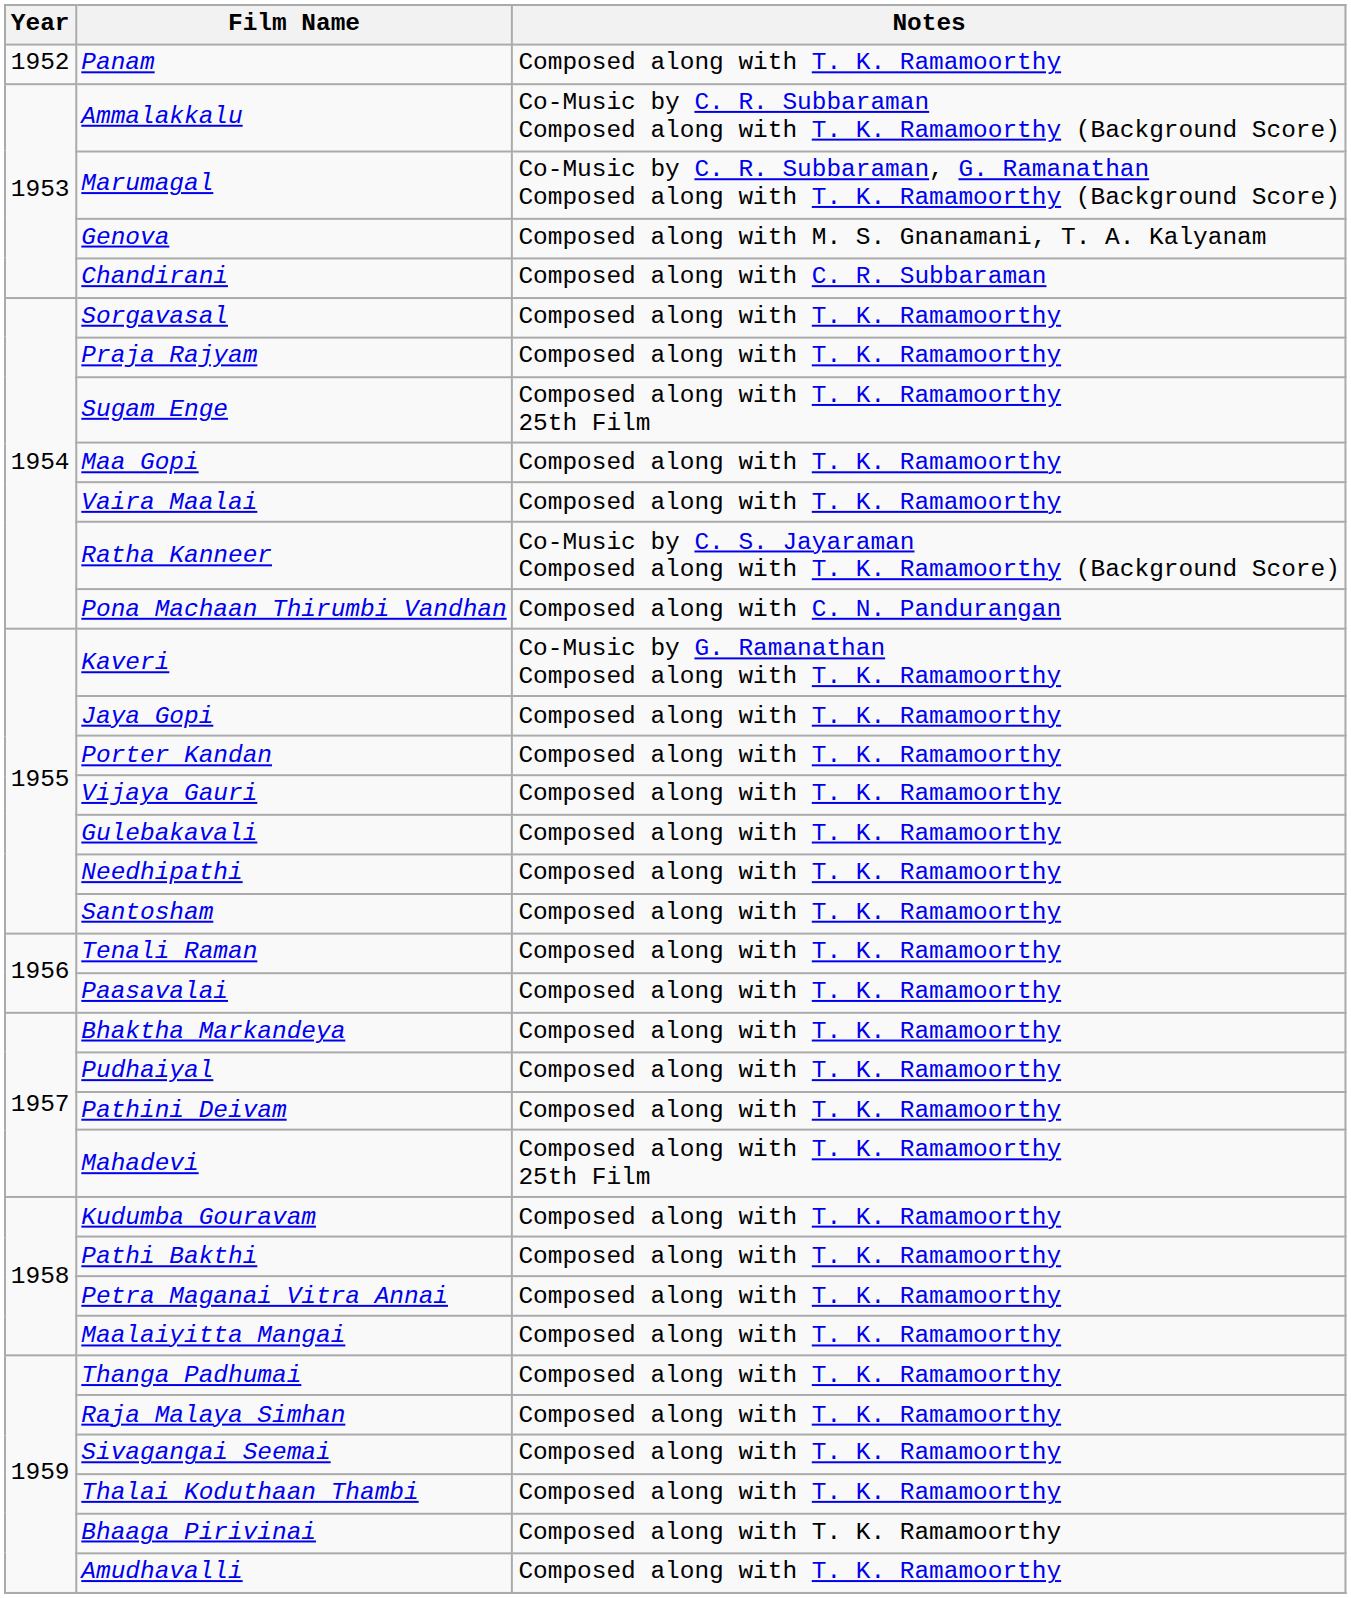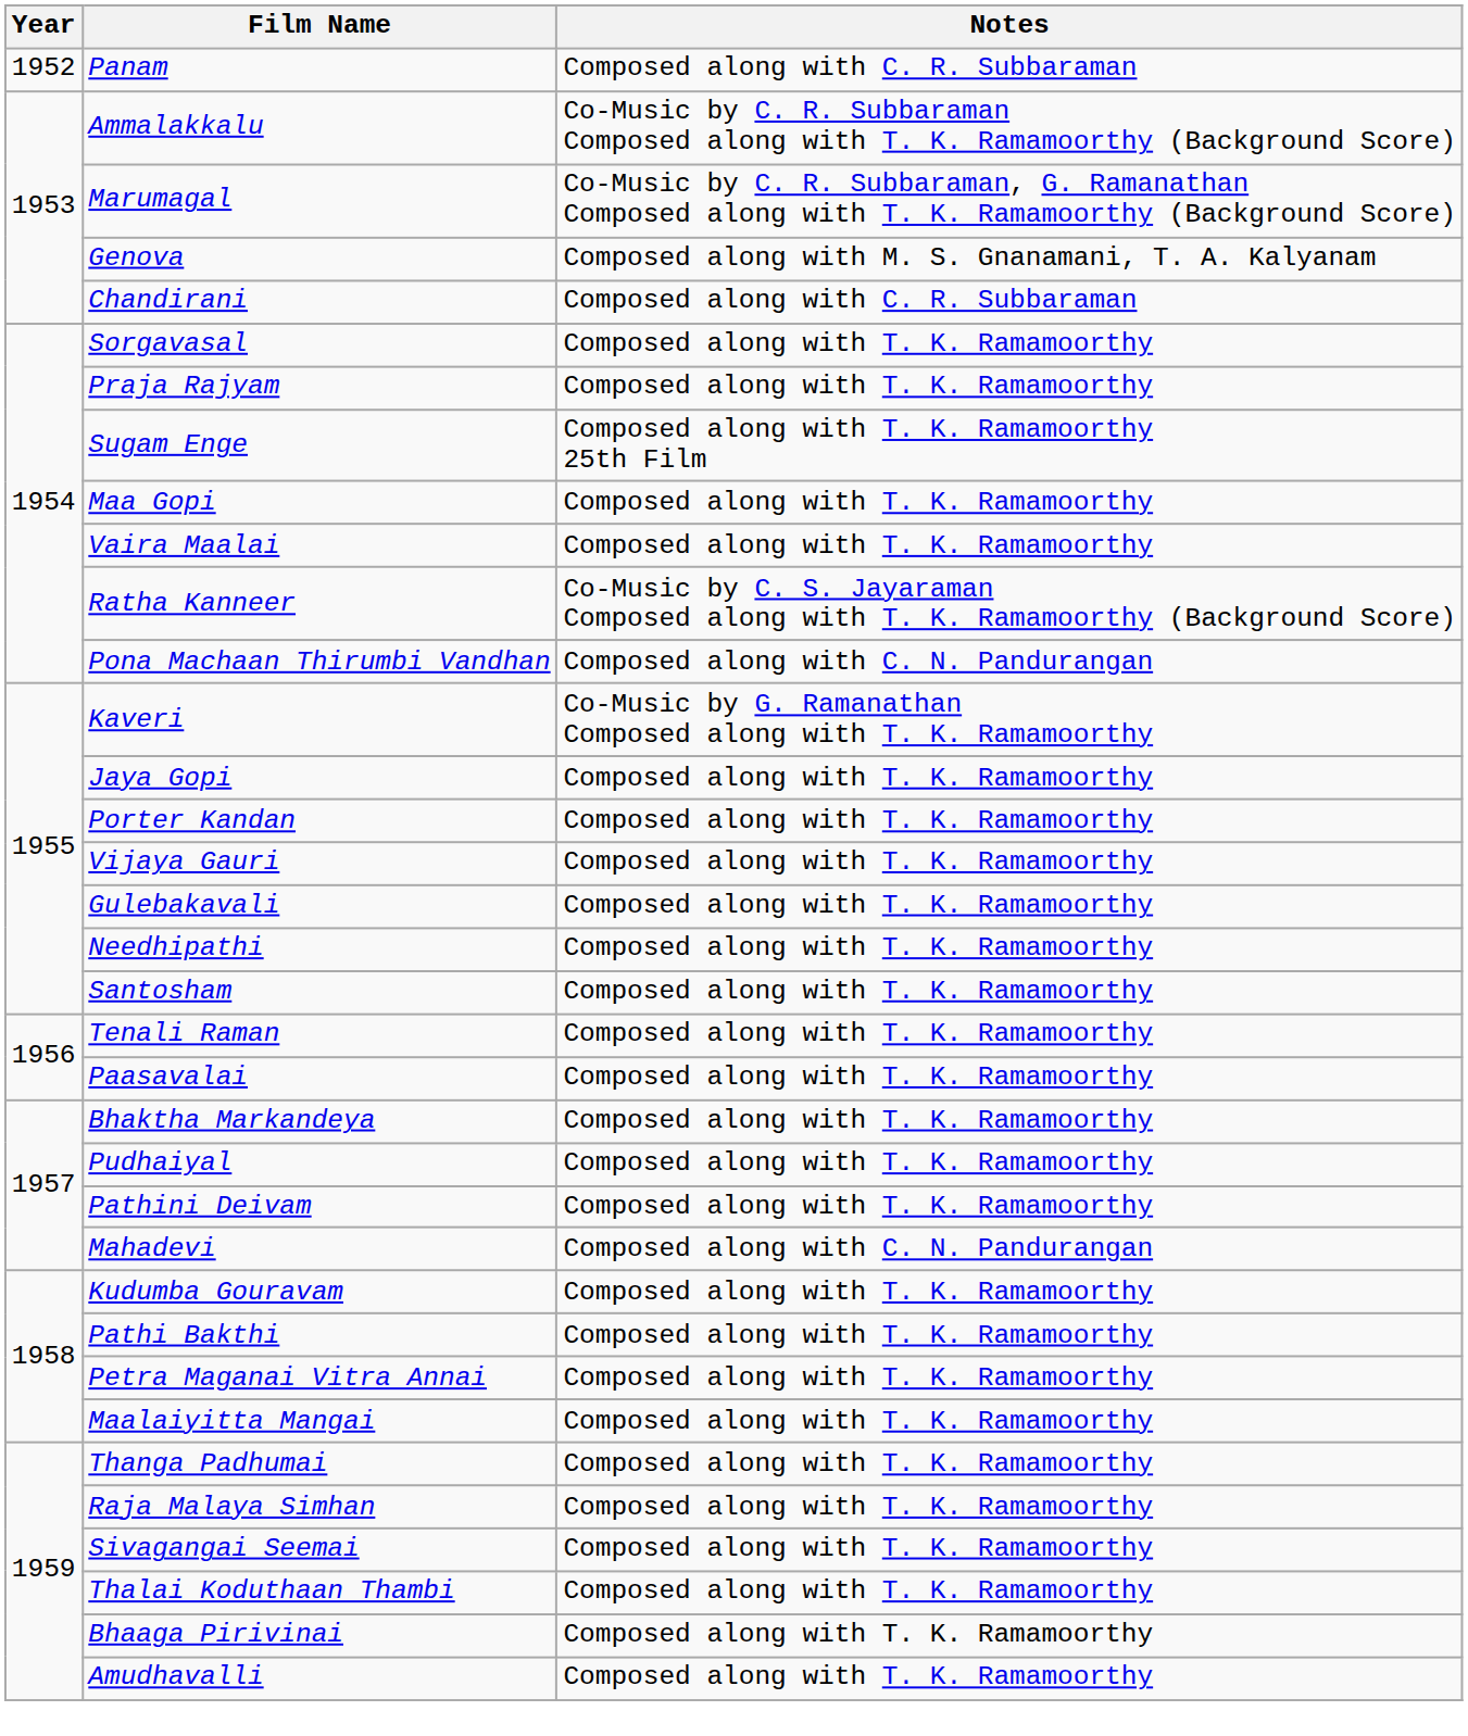 <table class="wikitable sortable" style="font-size:95%;">
 <tr>
 <th>Year</th>
 <th>Film Name</th>
 <th>Notes</th>
 </tr>
 <tr>
 <td>1952</td>
 <td><em><a href='#'>Panam</a></em></td>
-<td>Composed along with <a href='#'>T. K. Ramamoorthy</a></td>
+<td>Composed along with <a href='#'>C. R. Subbaraman</a><br></td>
 </tr>
 <tr>
 <td rowspan="4">1953</td>
 <td><em><a href='#'>Ammalakkalu</a></em></td>
 <td>Co-Music by <a href='#'>C. R. Subbaraman</a><br>Composed along with <a href='#'>T. K. Ramamoorthy</a> (Background Score)</td>
 </tr>
 <tr>
 <td><em><a href='#'>Marumagal</a></em></td>
 <td>Co-Music by <a href='#'>C. R. Subbaraman</a>, <a href='#'>G. Ramanathan</a><br>Composed along with <a href='#'>T. K. Ramamoorthy</a> (Background Score)</td>
 </tr>
 <tr>
 <td><em><a href='#'>Genova</a></em></td>
 <td>Composed along with M. S. Gnanamani, T. A. Kalyanam</td>
 </tr>
 <tr>
 <td><em><a href='#'>Chandirani</a></em></td>
 <td>Composed along with <a href='#'>C. R. Subbaraman</a><br></td>
 </tr>
 <tr>
 <td rowspan="7">1954</td>
 <td><em><a href='#'>Sorgavasal</a></em></td>
 <td>Composed along with <a href='#'>T. K. Ramamoorthy</a></td>
 </tr>
 <tr>
 <td><em><a href='#'>Praja Rajyam</a></em></td>
 <td>Composed along with <a href='#'>T. K. Ramamoorthy</a></td>
 </tr>
 <tr>
 <td><em><a href='#'>Sugam Enge</a></em></td>
 <td>Composed along with <a href='#'>T. K. Ramamoorthy</a><br>25th Film</td>
 </tr>
 <tr>
 <td><em><a href='#'>Maa Gopi</a></em></td>
 <td>Composed along with <a href='#'>T. K. Ramamoorthy</a></td>
 </tr>
 <tr>
 <td><em><a href='#'>Vaira Maalai</a></em></td>
 <td>Composed along with <a href='#'>T. K. Ramamoorthy</a></td>
 </tr>
 <tr>
 <td><em><a href='#'>Ratha Kanneer</a></em></td>
 <td>Co-Music by <a href='#'>C. S. Jayaraman</a><br>Composed along with <a href='#'>T. K. Ramamoorthy</a> (Background Score)</td>
 </tr>
 <tr>
 <td><em><a href='#'>Pona Machaan Thirumbi Vandhan</a></em></td>
 <td>Composed along with <a href='#'>C. N. Pandurangan</a></td>
 </tr>
 <tr>
 <td rowspan="7">1955</td>
 <td><em><a href='#'>Kaveri</a></em></td>
 <td>Co-Music by <a href='#'>G. Ramanathan</a><br>Composed along with <a href='#'>T. K. Ramamoorthy</a></td>
 </tr>
 <tr>
 <td><em><a href='#'>Jaya Gopi</a></em></td>
 <td>Composed along with <a href='#'>T. K. Ramamoorthy</a></td>
 </tr>
 <tr>
 <td><em><a href='#'>Porter Kandan</a></em></td>
 <td>Composed along with <a href='#'>T. K. Ramamoorthy</a></td>
 </tr>
 <tr>
 <td><em><a href='#'>Vijaya Gauri</a></em></td>
 <td>Composed along with <a href='#'>T. K. Ramamoorthy</a></td>
 </tr>
 <tr>
 <td><em><a href='#'>Gulebakavali</a></em></td>
 <td>Composed along with <a href='#'>T. K. Ramamoorthy</a></td>
 </tr>
 <tr>
 <td><em><a href='#'>Needhipathi</a></em></td>
 <td>Composed along with <a href='#'>T. K. Ramamoorthy</a></td>
 </tr>
 <tr>
 <td><em><a href='#'>Santosham</a></em></td>
 <td>Composed along with <a href='#'>T. K. Ramamoorthy</a></td>
 </tr>
 <tr>
 <td rowspan="2">1956</td>
 <td><em><a href='#'>Tenali Raman</a></em></td>
 <td>Composed along with <a href='#'>T. K. Ramamoorthy</a></td>
 </tr>
 <tr>
 <td><em><a href='#'>Paasavalai</a></em></td>
 <td>Composed along with <a href='#'>T. K. Ramamoorthy</a></td>
 </tr>
 <tr>
 <td rowspan="4">1957</td>
 <td><em><a href='#'>Bhaktha Markandeya</a></em></td>
 <td>Composed along with <a href='#'>T. K. Ramamoorthy</a></td>
 </tr>
 <tr>
 <td><em><a href='#'>Pudhaiyal</a></em></td>
 <td>Composed along with <a href='#'>T. K. Ramamoorthy</a></td>
 </tr>
 <tr>
 <td><em><a href='#'>Pathini Deivam</a></em></td>
 <td>Composed along with <a href='#'>T. K. Ramamoorthy</a></td>
 </tr>
 <tr>
 <td><em><a href='#'>Mahadevi</a></em></td>
-<td>Composed along with <a href='#'>T. K. Ramamoorthy</a><br>25th Film</td>
+<td>Composed along with <a href='#'>C. N. Pandurangan</a></td>
 </tr>
 <tr>
 <td rowspan="4">1958</td>
 <td><em><a href='#'>Kudumba Gouravam</a></em></td>
 <td>Composed along with <a href='#'>T. K. Ramamoorthy</a></td>
 </tr>
 <tr>
 <td><em><a href='#'>Pathi Bakthi</a></em></td>
 <td>Composed along with <a href='#'>T. K. Ramamoorthy</a></td>
 </tr>
 <tr>
 <td><em><a href='#'>Petra Maganai Vitra Annai</a></em></td>
 <td>Composed along with <a href='#'>T. K. Ramamoorthy</a></td>
 </tr>
 <tr>
 <td><em><a href='#'>Maalaiyitta Mangai</a></em></td>
 <td>Composed along with <a href='#'>T. K. Ramamoorthy</a></td>
 </tr>
 <tr>
 <td rowspan="6">1959</td>
 <td><em><a href='#'>Thanga Padhumai</a></em></td>
 <td>Composed along with <a href='#'>T. K. Ramamoorthy</a></td>
 </tr>
 <tr>
 <td><em><a href='#'>Raja Malaya Simhan</a></em></td>
 <td>Composed along with <a href='#'>T. K. Ramamoorthy</a></td>
 </tr>
 <tr>
 <td><em><a href='#'>Sivagangai Seemai</a></em></td>
 <td>Composed along with <a href='#'>T. K. Ramamoorthy</a></td>
 </tr>
 <tr>
 <td><em><a href='#'>Thalai Koduthaan Thambi</a></em></td>
 <td>Composed along with <a href='#'>T. K. Ramamoorthy</a></td>
 </tr>
 <tr>
 <td><em><a href='#'>Bhaaga Pirivinai</a></em></td>
 <td>Composed along with T. K. Ramamoorthy</td>
 </tr>
 <tr>
 <td><em><a href='#'>Amudhavalli</a></em></td>
 <td>Composed along with <a href='#'>T. K. Ramamoorthy</a></td>
 </tr>
 <tr>
 </tr>
 </table>
